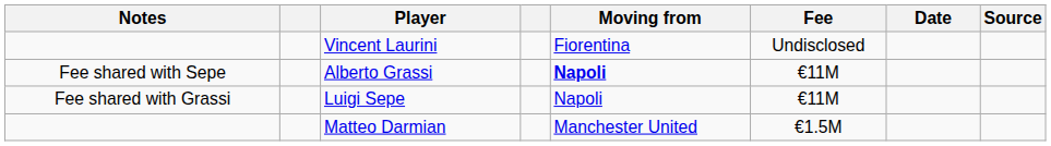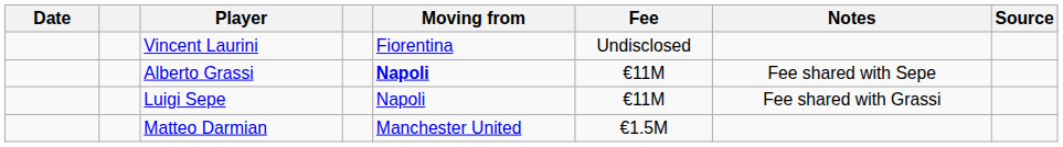 <table class="wikitable sortable">
 <tr>
-<th style="width:250px;" class="unsortable">Notes</th>
+<th style="width:80px;">Date</th>
 <th style="width:30px;"></th>
 <th style="width:180px;">Player</th>
 <th style="width:20px;"></th>
 <th style="width:180px;">Moving from</th>
 <th style="width:120px;" class="unsortable">Fee</th>
-<th style="width:80px;">Date</th>
+<th style="width:250px;" class="unsortable">Notes</th>
 <th style="width:20px;">Source</th>
 </tr>
 <tr>
-<td align=center></td>
+<td></td>
 <td align=center></td>
 <td> <a href='#'>Vincent Laurini</a></td>
 <td align=center></td>
 <td> <a href='#'>Fiorentina</a></td>
 <td align=center>Undisclosed</td>
-<td></td>
+<td align=center></td>
 <td></td>
 </tr>
 <tr>
-<td align=center>Fee shared with Sepe</td>
+<td></td>
 <td align=center></td>
 <td> <a href='#'>Alberto Grassi</a></td>
 <td align=center></td>
 <td><strong> <a href='#'>Napoli</a></strong></td>
 <td align=center>€11M</td>
-<td></td>
+<td align=center>Fee shared with Sepe</td>
 <td></td>
 </tr>
 <tr>
-<td align=center>Fee shared with Grassi</td>
+<td></td>
 <td align=center></td>
 <td> <a href='#'>Luigi Sepe</a></td>
 <td align=center></td>
 <td> <a href='#'>Napoli</a></td>
 <td align=center>€11M</td>
-<td></td>
+<td align=center>Fee shared with Grassi</td>
 <td></td>
 </tr>
 <tr>
-<td align=center></td>
+<td></td>
 <td align=center></td>
 <td> <a href='#'>Matteo Darmian</a></td>
 <td align=center></td>
 <td> <a href='#'>Manchester United</a></td>
 <td align=center>€1.5M</td>
-<td></td>
+<td align=center></td>
 <td></td>
 </tr>
 </table>
